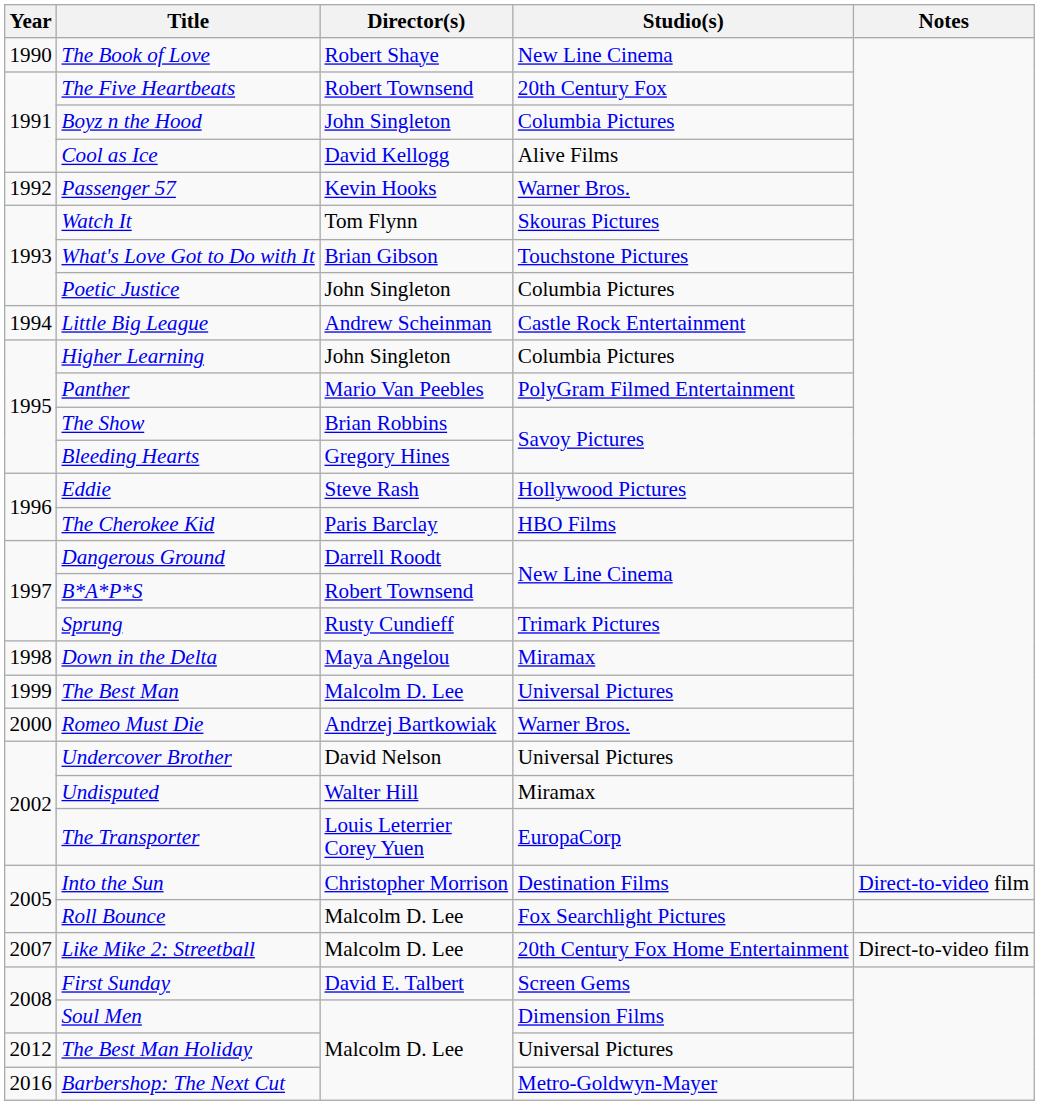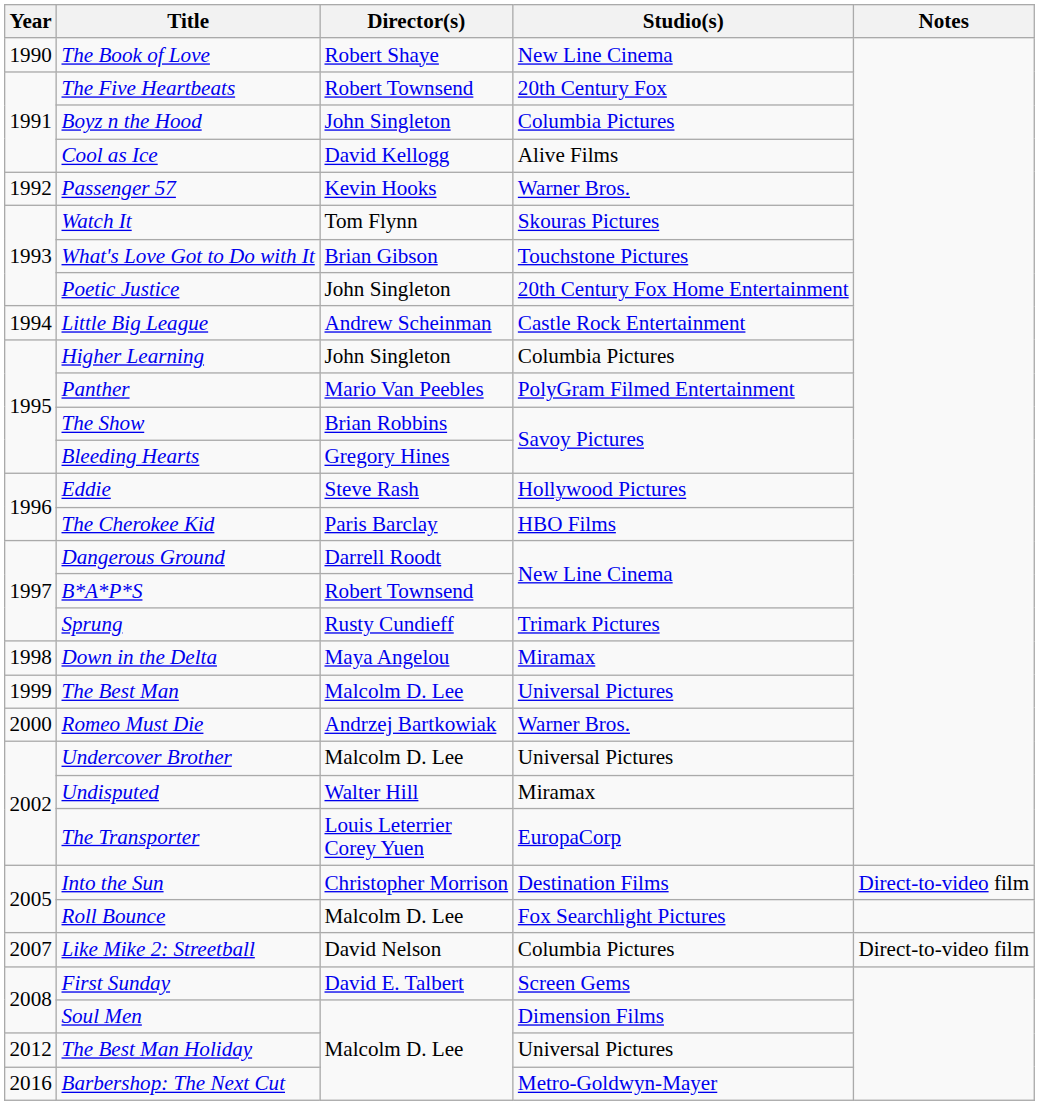 <table class="wikitable sortable">
 <tr>
 <th>Year</th>
 <th>Title</th>
 <th>Director(s)</th>
 <th>Studio(s)</th>
 <th>Notes</th>
 </tr>
 <tr>
 <td>1990</td>
 <td><em><a href='#'>The Book of Love</a></em></td>
 <td><a href='#'>Robert Shaye</a></td>
 <td><a href='#'>New Line Cinema</a></td>
 </tr>
 <tr>
 <td rowspan="3">1991</td>
 <td><em><a href='#'>The Five Heartbeats</a></em></td>
 <td><a href='#'>Robert Townsend</a></td>
 <td><a href='#'>20th Century Fox</a></td>
 </tr>
 <tr>
 <td><em><a href='#'>Boyz n the Hood</a></em></td>
 <td><a href='#'>John Singleton</a></td>
 <td><a href='#'>Columbia Pictures</a></td>
 </tr>
 <tr>
 <td><em><a href='#'>Cool as Ice</a></em></td>
 <td><a href='#'>David Kellogg</a></td>
 <td>Alive Films</td>
 </tr>
 <tr>
 <td>1992</td>
 <td><em><a href='#'>Passenger 57</a></em></td>
 <td><a href='#'>Kevin Hooks</a></td>
 <td><a href='#'>Warner Bros.</a></td>
 </tr>
 <tr>
 <td rowspan="3">1993</td>
 <td><em><a href='#'>Watch It</a></em></td>
 <td>Tom Flynn</td>
 <td><a href='#'>Skouras Pictures</a></td>
 </tr>
 <tr>
 <td><em><a href='#'>What's Love Got to Do with It</a></em></td>
 <td><a href='#'>Brian Gibson</a></td>
 <td><a href='#'>Touchstone Pictures</a></td>
 </tr>
 <tr>
 <td><em><a href='#'>Poetic Justice</a></em></td>
 <td>John Singleton</td>
-<td>Columbia Pictures</td>
+<td><a href='#'>20th Century Fox Home Entertainment</a></td>
 </tr>
 <tr>
 <td>1994</td>
 <td><em><a href='#'>Little Big League</a></em></td>
 <td><a href='#'>Andrew Scheinman</a></td>
 <td><a href='#'>Castle Rock Entertainment</a></td>
 </tr>
 <tr>
 <td rowspan="4">1995</td>
 <td><em><a href='#'>Higher Learning</a></em></td>
 <td>John Singleton</td>
 <td>Columbia Pictures</td>
 </tr>
 <tr>
 <td><em><a href='#'>Panther</a></em></td>
 <td><a href='#'>Mario Van Peebles</a></td>
 <td><a href='#'>PolyGram Filmed Entertainment</a></td>
 </tr>
 <tr>
 <td><em><a href='#'>The Show</a></em></td>
 <td><a href='#'>Brian Robbins</a></td>
 <td rowspan=2><a href='#'>Savoy Pictures</a></td>
 </tr>
 <tr>
 <td><em><a href='#'>Bleeding Hearts</a></em></td>
 <td><a href='#'>Gregory Hines</a></td>
 </tr>
 <tr>
 <td rowspan="2">1996</td>
 <td><em><a href='#'>Eddie</a></em></td>
 <td><a href='#'>Steve Rash</a></td>
 <td><a href='#'>Hollywood Pictures</a></td>
 </tr>
 <tr>
 <td><em><a href='#'>The Cherokee Kid</a></em></td>
 <td><a href='#'>Paris Barclay</a></td>
 <td><a href='#'>HBO Films</a></td>
 </tr>
 <tr>
 <td rowspan="3">1997</td>
 <td><em><a href='#'>Dangerous Ground</a></em></td>
 <td><a href='#'>Darrell Roodt</a></td>
 <td rowspan=2><a href='#'>New Line Cinema</a></td>
 </tr>
 <tr>
 <td><em><a href='#'>B*A*P*S</a></em></td>
 <td><a href='#'>Robert Townsend</a></td>
 </tr>
 <tr>
 <td><em><a href='#'>Sprung</a></em></td>
 <td><a href='#'>Rusty Cundieff</a></td>
 <td><a href='#'>Trimark Pictures</a></td>
 </tr>
 <tr>
 <td>1998</td>
 <td><em><a href='#'>Down in the Delta</a></em></td>
 <td><a href='#'>Maya Angelou</a></td>
 <td><a href='#'>Miramax</a></td>
 </tr>
 <tr>
 <td>1999</td>
 <td><em><a href='#'>The Best Man</a></em></td>
 <td><a href='#'>Malcolm D. Lee</a></td>
 <td><a href='#'>Universal Pictures</a></td>
 </tr>
 <tr>
 <td>2000</td>
 <td><em><a href='#'>Romeo Must Die</a></em></td>
 <td><a href='#'>Andrzej Bartkowiak</a></td>
 <td><a href='#'>Warner Bros.</a></td>
 </tr>
 <tr>
 <td rowspan="3">2002</td>
 <td><em><a href='#'>Undercover Brother</a></em></td>
-<td>David Nelson</td>
+<td>Malcolm D. Lee</td>
 <td>Universal Pictures</td>
 </tr>
 <tr>
 <td><em><a href='#'>Undisputed</a></em></td>
 <td><a href='#'>Walter Hill</a></td>
 <td>Miramax</td>
 </tr>
 <tr>
 <td><em><a href='#'>The Transporter</a></em></td>
 <td><a href='#'>Louis Leterrier</a><br><a href='#'>Corey Yuen</a></td>
 <td><a href='#'>EuropaCorp</a></td>
 </tr>
 <tr>
 <td rowspan="2">2005</td>
 <td><em><a href='#'>Into the Sun</a></em></td>
 <td><a href='#'>Christopher Morrison</a></td>
 <td><a href='#'>Destination Films</a></td>
 <td><a href='#'>Direct-to-video</a> film</td>
 </tr>
 <tr>
 <td><em><a href='#'>Roll Bounce</a></em></td>
 <td>Malcolm D. Lee</td>
 <td><a href='#'>Fox Searchlight Pictures</a></td>
 </tr>
 <tr>
 <td>2007</td>
 <td><em><a href='#'>Like Mike 2: Streetball</a></em></td>
-<td>Malcolm D. Lee</td>
-<td><a href='#'>20th Century Fox Home Entertainment</a></td>
+<td>David Nelson</td>
+<td>Columbia Pictures</td>
 <td>Direct-to-video film</td>
 </tr>
 <tr>
 <td rowspan="2">2008</td>
 <td><em><a href='#'>First Sunday</a></em></td>
 <td><a href='#'>David E. Talbert</a></td>
 <td><a href='#'>Screen Gems</a></td>
 </tr>
 <tr>
 <td><em><a href='#'>Soul Men</a></em></td>
 <td rowspan=3>Malcolm D. Lee</td>
 <td><a href='#'>Dimension Films</a></td>
 </tr>
 <tr>
 <td>2012</td>
 <td><em><a href='#'>The Best Man Holiday</a></em></td>
 <td>Universal Pictures</td>
 </tr>
 <tr>
 <td>2016</td>
 <td><em><a href='#'>Barbershop: The Next Cut</a></em></td>
 <td><a href='#'>Metro-Goldwyn-Mayer</a></td>
 </tr>
 </table>
